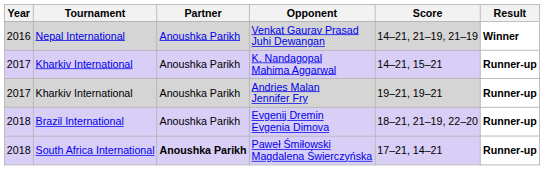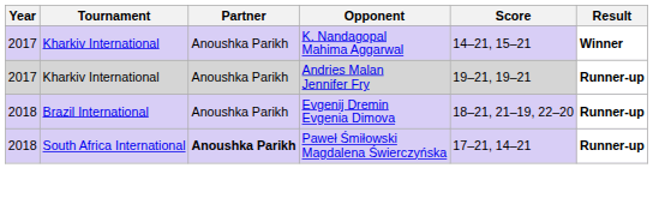 <table class="sortable wikitable" style="font-size: 90%;">
 <tr>
 <th>Year</th>
 <th>Tournament</th>
 <th>Partner</th>
 <th>Opponent</th>
 <th>Score</th>
 <th>Result</th>
 </tr>
-<tr style="background:#D5D5D5">
-<td align="center">2016</td>
-<td align="left"><a href='#'>Nepal International</a></td>
-<td align="left"> <a href='#'>Anoushka Parikh</a></td>
-<td align="left"> <a href='#'>Venkat Gaurav Prasad</a><br> <a href='#'>Juhi Dewangan</a></td>
-<td align="left">14–21, 21–19, 21–19</td>
-<td style="text-align:left; background:white"> <strong>Winner</strong></td>
-</tr>
 <tr style="background:#D8CEF6">
 <td align="center">2017</td>
 <td align="left"><a href='#'>Kharkiv International</a></td>
 <td align="left"> Anoushka Parikh</td>
 <td align="left"> <a href='#'>K. Nandagopal</a><br> <a href='#'>Mahima Aggarwal</a></td>
 <td align="left">14–21, 15–21</td>
-<td style="text-align:left; background:white"> <strong>Runner-up</strong></td>
+<td style="text-align:left; background:white"> <strong>Winner</strong></td>
 </tr>
 <tr style="background:#D5D5D5">
 <td align="center">2017</td>
 <td align="left">Kharkiv International</td>
 <td align="left"> Anoushka Parikh</td>
 <td align="left"> <a href='#'>Andries Malan</a><br> <a href='#'>Jennifer Fry</a></td>
 <td align="left">19–21, 19–21</td>
 <td style="text-align:left; background:white"> <strong>Runner-up</strong></td>
 </tr>
 <tr style="background:#D8CEF6">
 <td align="center">2018</td>
 <td align="left"><a href='#'>Brazil International</a></td>
 <td align="left"> Anoushka Parikh</td>
 <td align="left"> <a href='#'>Evgenij Dremin</a><br> <a href='#'>Evgenia Dimova</a></td>
 <td align="left">18–21, 21–19, 22–20</td>
 <td style="text-align:left; background:white"> <strong>Runner-up</strong></td>
 </tr>
 <tr style="background:#D8CEF6">
 <td align="center">2018</td>
 <td align="left"><a href='#'>South Africa International</a></td>
 <td align="left"><strong> Anoushka Parikh</strong></td>
 <td align="left"> <a href='#'>Paweł Śmiłowski</a><br> <a href='#'>Magdalena Świerczyńska</a></td>
 <td align="left">17–21, 14–21</td>
 <td style="text-align:left; background:white"> <strong>Runner-up</strong></td>
 </tr>
 </table>
